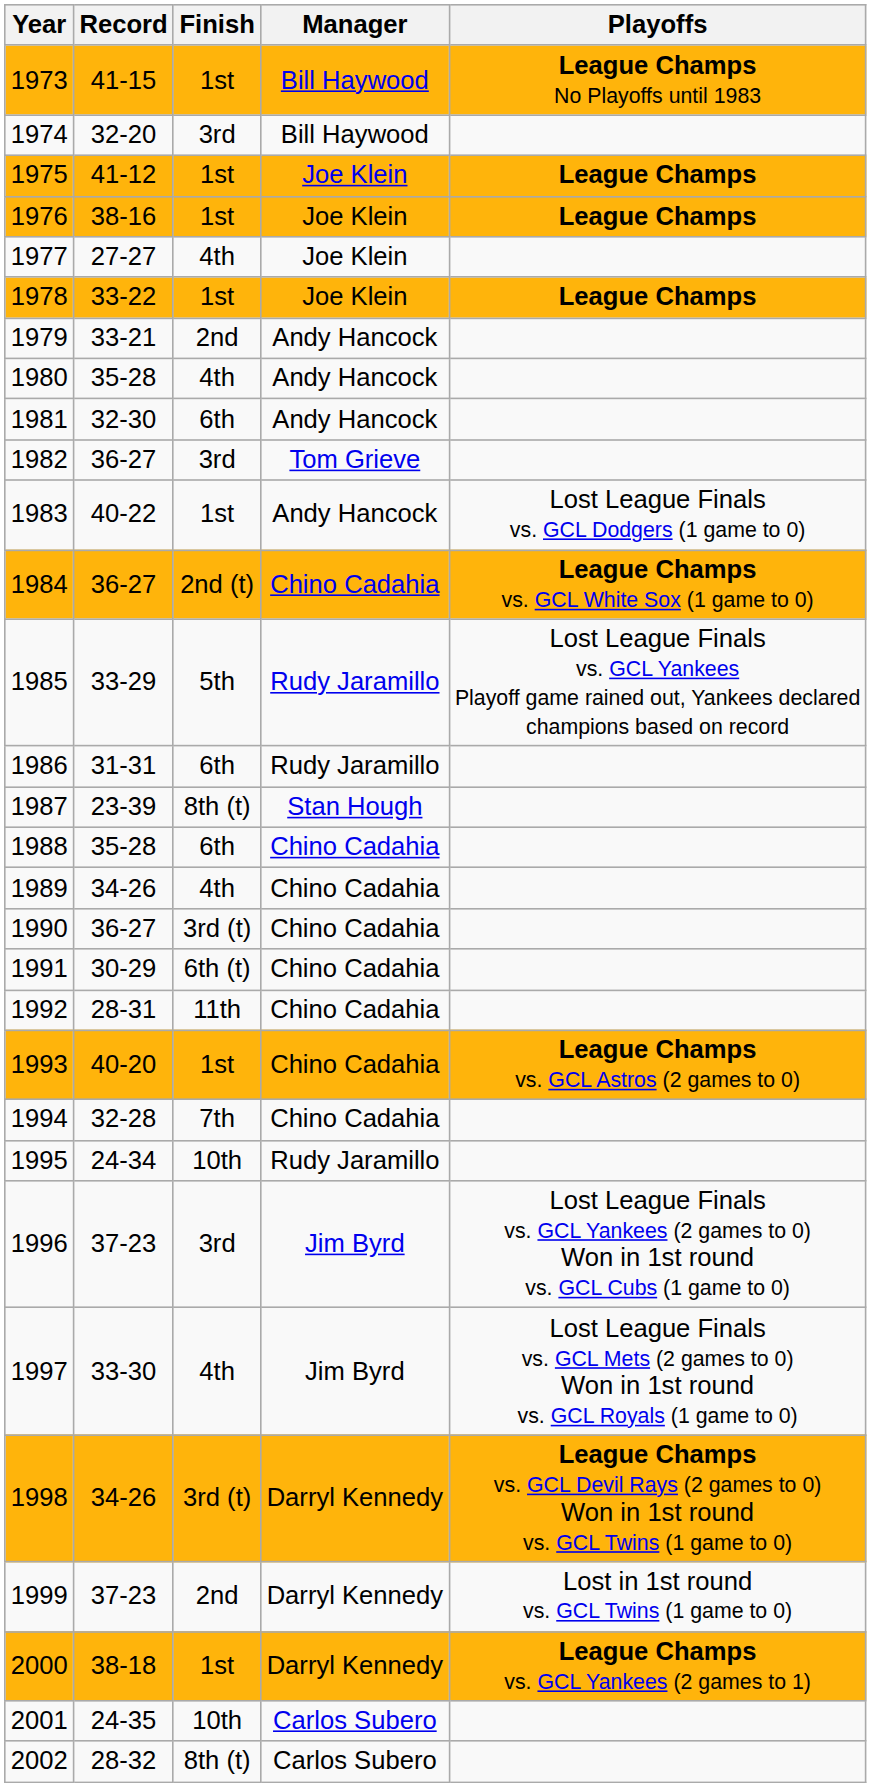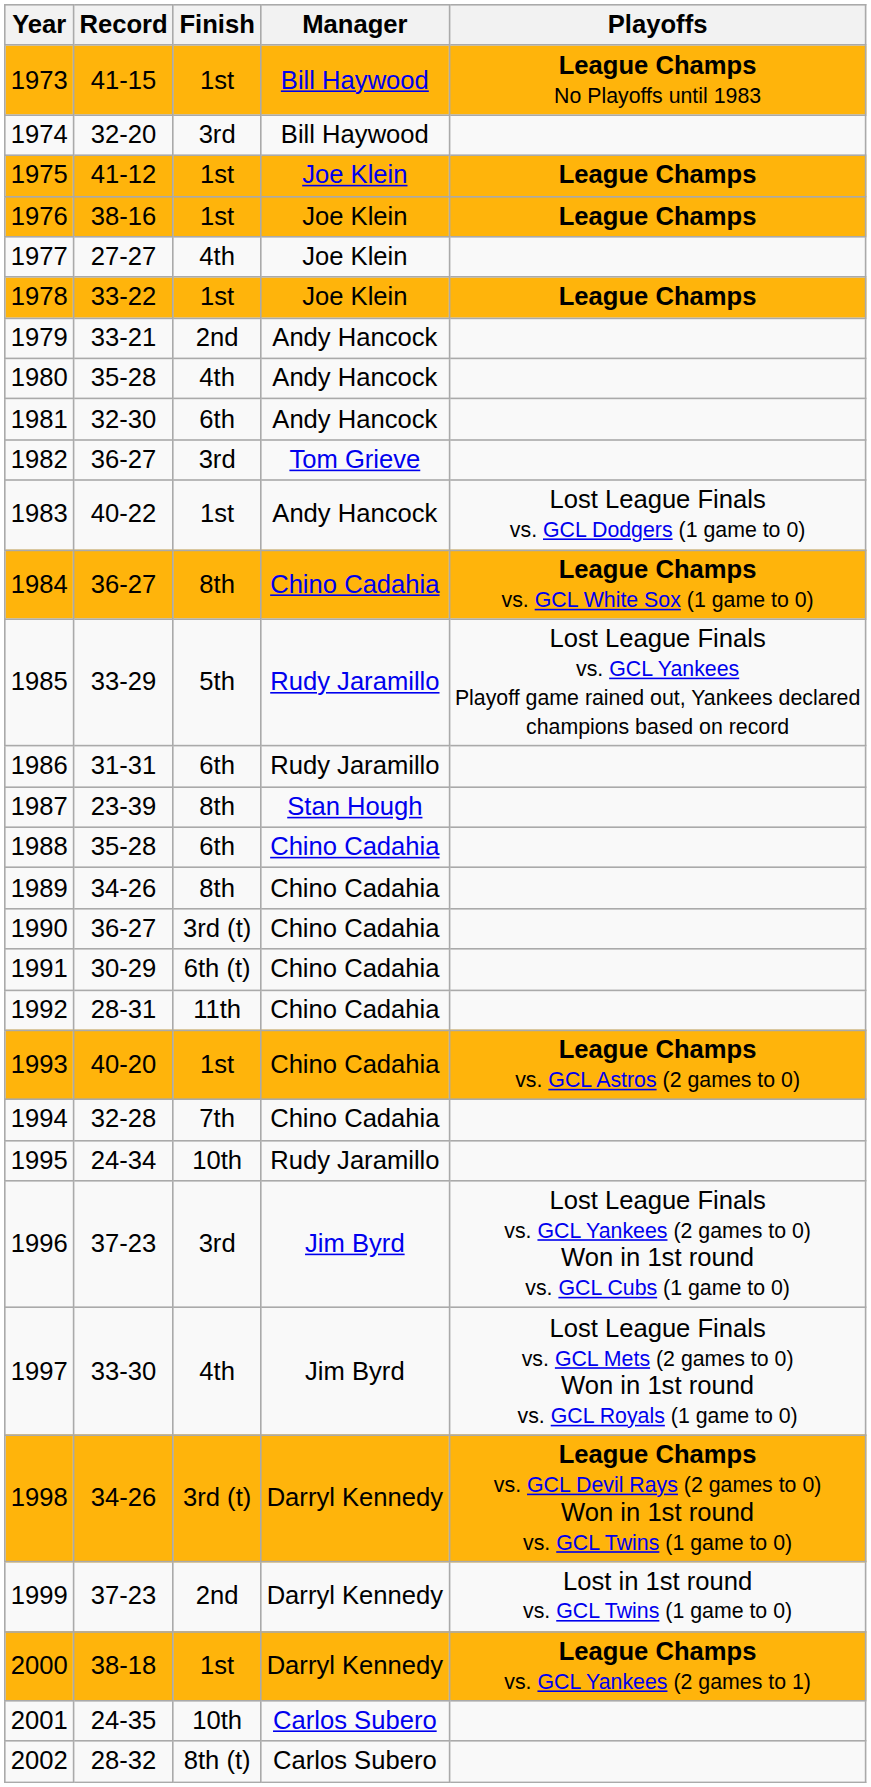 <table class="wikitable">
 <tr>
 <th>Year</th>
 <th>Record</th>
 <th>Finish</th>
 <th>Manager</th>
 <th>Playoffs</th>
 </tr>
 <tr align=center bgcolor="#FFB40B">
 <td>1973</td>
 <td>41-15</td>
 <td>1st</td>
 <td><a href='#'>Bill Haywood</a></td>
 <td><strong>League Champs</strong><br><small>No Playoffs until 1983</small></td>
 </tr>
 <tr align=center>
 <td>1974</td>
 <td>32-20</td>
 <td>3rd</td>
 <td>Bill Haywood</td>
 <td></td>
 </tr>
 <tr align=center bgcolor="#FFB40B">
 <td>1975</td>
 <td>41-12</td>
 <td>1st</td>
 <td><a href='#'>Joe Klein</a></td>
 <td><strong>League Champs</strong></td>
 </tr>
 <tr align=center bgcolor="#FFB40B">
 <td>1976</td>
 <td>38-16</td>
 <td>1st</td>
 <td>Joe Klein</td>
 <td><strong>League Champs</strong></td>
 </tr>
 <tr align=center>
 <td>1977</td>
 <td>27-27</td>
 <td>4th</td>
 <td>Joe Klein</td>
 <td></td>
 </tr>
 <tr align=center bgcolor="#FFB40B">
 <td>1978</td>
 <td>33-22</td>
 <td>1st</td>
 <td>Joe Klein</td>
 <td><strong>League Champs</strong></td>
 </tr>
 <tr align=center>
 <td>1979</td>
 <td>33-21</td>
 <td>2nd</td>
 <td>Andy Hancock</td>
 <td></td>
 </tr>
 <tr align=center>
 <td>1980</td>
 <td>35-28</td>
 <td>4th</td>
 <td>Andy Hancock</td>
 <td></td>
 </tr>
 <tr align=center>
 <td>1981</td>
 <td>32-30</td>
 <td>6th</td>
 <td>Andy Hancock</td>
 <td></td>
 </tr>
 <tr align=center>
 <td>1982</td>
 <td>36-27</td>
 <td>3rd</td>
 <td><a href='#'>Tom Grieve</a></td>
 <td></td>
 </tr>
 <tr align=center>
 <td>1983</td>
 <td>40-22</td>
 <td>1st</td>
 <td>Andy Hancock</td>
 <td>Lost League Finals<br><small>vs. <a href='#'>GCL Dodgers</a> (1 game to 0)</small></td>
 </tr>
 <tr align=center bgcolor="#FFB40B">
 <td>1984</td>
 <td>36-27</td>
-<td>2nd (t)</td>
+<td>8th</td>
 <td><a href='#'>Chino Cadahia</a></td>
 <td><strong>League Champs</strong><br><small>vs. <a href='#'>GCL White Sox</a> (1 game to 0)</small></td>
 </tr>
 <tr align=center>
 <td>1985</td>
 <td>33-29</td>
 <td>5th</td>
 <td><a href='#'>Rudy Jaramillo</a></td>
 <td>Lost League Finals<br><small>vs. <a href='#'>GCL Yankees</a><br>Playoff game rained out, Yankees declared<br>champions based on record</small></td>
 </tr>
 <tr align=center>
 <td>1986</td>
 <td>31-31</td>
 <td>6th</td>
 <td>Rudy Jaramillo</td>
 <td></td>
 </tr>
 <tr align=center>
 <td>1987</td>
 <td>23-39</td>
-<td>8th (t)</td>
+<td>8th</td>
 <td><a href='#'>Stan Hough</a></td>
 <td></td>
 </tr>
 <tr align=center>
 <td>1988</td>
 <td>35-28</td>
 <td>6th</td>
 <td><a href='#'>Chino Cadahia</a></td>
 <td></td>
 </tr>
 <tr align=center>
 <td>1989</td>
 <td>34-26</td>
-<td>4th</td>
+<td>8th</td>
 <td>Chino Cadahia</td>
 <td></td>
 </tr>
 <tr align=center>
 <td>1990</td>
 <td>36-27</td>
 <td>3rd (t)</td>
 <td>Chino Cadahia</td>
 <td></td>
 </tr>
 <tr align=center>
 <td>1991</td>
 <td>30-29</td>
 <td>6th (t)</td>
 <td>Chino Cadahia</td>
 <td></td>
 </tr>
 <tr align=center>
 <td>1992</td>
 <td>28-31</td>
 <td>11th</td>
 <td>Chino Cadahia</td>
 <td></td>
 </tr>
 <tr align=center bgcolor="#FFB40B">
 <td>1993</td>
 <td>40-20</td>
 <td>1st</td>
 <td>Chino Cadahia</td>
 <td><strong>League Champs</strong><br><small>vs. <a href='#'>GCL Astros</a> (2 games to 0)</small></td>
 </tr>
 <tr align=center>
 <td>1994</td>
 <td>32-28</td>
 <td>7th</td>
 <td>Chino Cadahia</td>
 <td></td>
 </tr>
 <tr align=center>
 <td>1995</td>
 <td>24-34</td>
 <td>10th</td>
 <td>Rudy Jaramillo</td>
 <td></td>
 </tr>
 <tr align=center>
 <td>1996</td>
 <td>37-23</td>
 <td>3rd</td>
 <td><a href='#'>Jim Byrd</a></td>
 <td>Lost League Finals<br><small>vs. <a href='#'>GCL Yankees</a> (2 games to 0)</small><br>Won in 1st round<br><small>vs. <a href='#'>GCL Cubs</a> (1 game to 0)</small></td>
 </tr>
 <tr align=center>
 <td>1997</td>
 <td>33-30</td>
 <td>4th</td>
 <td>Jim Byrd</td>
 <td>Lost League Finals<br><small>vs. <a href='#'>GCL Mets</a> (2 games to 0)</small><br>Won in 1st round<br><small>vs. <a href='#'>GCL Royals</a> (1 game to 0)</small></td>
 </tr>
 <tr align=center bgcolor="#FFB40B">
 <td>1998</td>
 <td>34-26</td>
 <td>3rd (t)</td>
 <td>Darryl Kennedy</td>
 <td><strong>League Champs</strong><br><small>vs. <a href='#'>GCL Devil Rays</a> (2 games to 0)</small><br>Won in 1st round<br><small>vs. <a href='#'>GCL Twins</a> (1 game to 0)</small></td>
 </tr>
 <tr align=center>
 <td>1999</td>
 <td>37-23</td>
 <td>2nd</td>
 <td>Darryl Kennedy</td>
 <td>Lost in 1st round<br><small>vs. <a href='#'>GCL Twins</a> (1 game to 0)</small></td>
 </tr>
 <tr align=center bgcolor="#FFB40B">
 <td>2000</td>
 <td>38-18</td>
 <td>1st</td>
 <td>Darryl Kennedy</td>
 <td><strong>League Champs</strong><br><small>vs. <a href='#'>GCL Yankees</a> (2 games to 1)</small></td>
 </tr>
 <tr align=center>
 <td>2001</td>
 <td>24-35</td>
 <td>10th</td>
 <td><a href='#'>Carlos Subero</a></td>
 <td></td>
 </tr>
 <tr align=center>
 <td>2002</td>
 <td>28-32</td>
 <td>8th (t)</td>
 <td>Carlos Subero</td>
 <td></td>
 </tr>
 </table>
